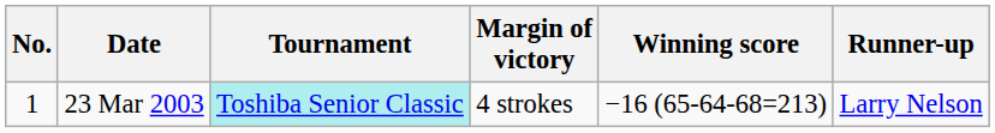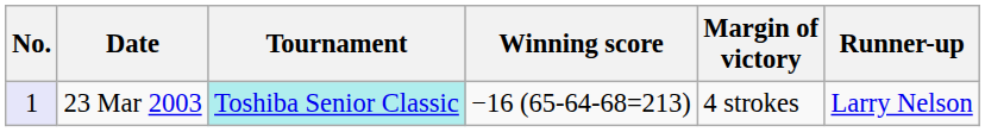 <table class="wikitable" style="font-size:95%;">
 <tr>
 <th>No.</th>
 <th>Date</th>
 <th>Tournament</th>
+<th>Winning score</th>
 <th>Margin of<br>victory</th>
-<th>Winning score</th>
 <th>Runner-up</th>
 </tr>
 <tr>
-<td align=center>1</td>
+<td align=center style="background: lavender;">1</td>
 <td>23 Mar <a href='#'>2003</a></td>
 <td style="background: paleturquoise;"><a href='#'>Toshiba Senior Classic</a></td>
+<td>−16 (65-64-68=213)</td>
 <td>4 strokes</td>
-<td>−16 (65-64-68=213)</td>
 <td> <a href='#'>Larry Nelson</a></td>
 </tr>
 </table>
